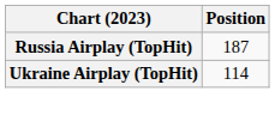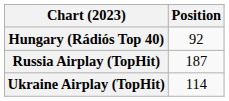 <table class="wikitable plainrowheaders" style="text-align:center">
 <tr>
 <th scope="col">Chart (2023)</th>
 <th scope="col">Position</th>
+</tr>
+<tr>
+<th scope="row">Hungary (Rádiós Top 40)</th>
+<td>92</td>
 </tr>
 <tr>
 <th scope="row">Russia Airplay (TopHit)</th>
 <td>187</td>
 </tr>
 <tr>
 <th scope="row">Ukraine Airplay (TopHit)</th>
 <td>114</td>
 </tr>
 </table>
